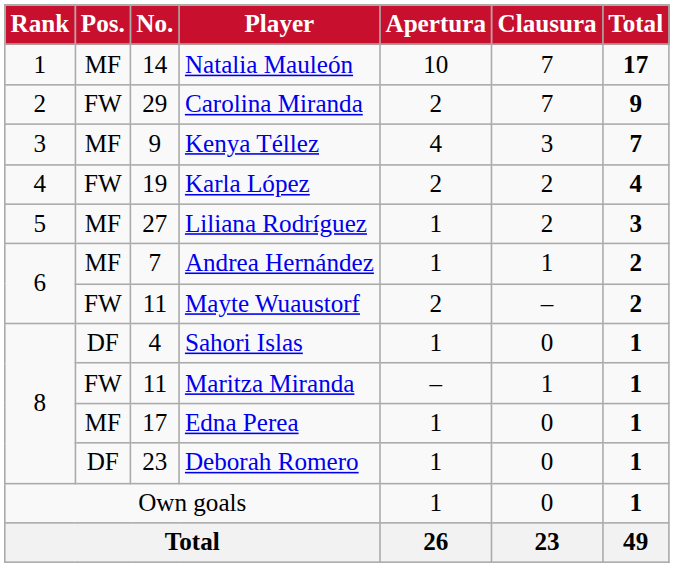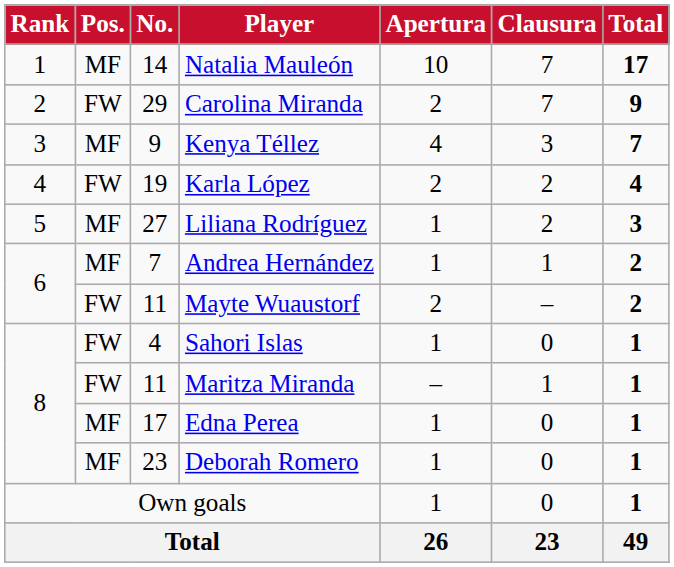 <table class="wikitable" style="text-align:center;">
 <tr>
 <th style=background-color:#C8102E;color:#FFFFFF>Rank</th>
 <th style=background-color:#C8102E;color:#FFFFFF>Pos.</th>
 <th style=background-color:#C8102E;color:#FFFFFF>No.</th>
 <th style=background-color:#C8102E;color:#FFFFFF>Player</th>
 <th style=background-color:#C8102E;color:#FFFFFF>Apertura</th>
 <th style=background-color:#C8102E;color:#FFFFFF>Clausura</th>
 <th style=background-color:#C8102E;color:#FFFFFF>Total</th>
 </tr>
 <tr>
 <td>1</td>
 <td>MF</td>
 <td>14</td>
 <td align=left> <a href='#'>Natalia Mauleón</a></td>
 <td>10</td>
 <td>7</td>
 <td><strong>17</strong></td>
 </tr>
 <tr>
 <td>2</td>
 <td>FW</td>
 <td>29</td>
 <td align=left> <a href='#'>Carolina Miranda</a></td>
 <td>2</td>
 <td>7</td>
 <td><strong>9</strong></td>
 </tr>
 <tr>
 <td>3</td>
 <td>MF</td>
 <td>9</td>
 <td align=left> <a href='#'>Kenya Téllez</a></td>
 <td>4</td>
 <td>3</td>
 <td><strong>7</strong></td>
 </tr>
 <tr>
 <td>4</td>
 <td>FW</td>
 <td>19</td>
 <td align=left> <a href='#'>Karla López</a></td>
 <td>2</td>
 <td>2</td>
 <td><strong>4</strong></td>
 </tr>
 <tr>
 <td>5</td>
 <td>MF</td>
 <td>27</td>
 <td align=left> <a href='#'>Liliana Rodríguez</a></td>
 <td>1</td>
 <td>2</td>
 <td><strong>3</strong></td>
 </tr>
 <tr>
 <td rowspan=2>6</td>
 <td>MF</td>
 <td>7</td>
 <td align=left> <a href='#'>Andrea Hernández</a></td>
 <td>1</td>
 <td>1</td>
 <td><strong>2</strong></td>
 </tr>
 <tr>
 <td>FW</td>
 <td>11</td>
 <td align=left> <a href='#'>Mayte Wuaustorf</a></td>
 <td>2</td>
 <td>–</td>
 <td><strong>2</strong></td>
 </tr>
 <tr>
 <td rowspan=4>8</td>
-<td>DF</td>
+<td>FW</td>
 <td>4</td>
 <td align=left> <a href='#'>Sahori Islas</a></td>
 <td>1</td>
 <td>0</td>
 <td><strong>1</strong></td>
 </tr>
 <tr>
 <td>FW</td>
 <td>11</td>
 <td align=left> <a href='#'>Maritza Miranda</a></td>
 <td>–</td>
 <td>1</td>
 <td><strong>1</strong></td>
 </tr>
 <tr>
 <td>MF</td>
 <td>17</td>
 <td align=left> <a href='#'>Edna Perea</a></td>
 <td>1</td>
 <td>0</td>
 <td><strong>1</strong></td>
 </tr>
 <tr>
-<td>DF</td>
+<td>MF</td>
 <td>23</td>
 <td align=left> <a href='#'>Deborah Romero</a></td>
 <td>1</td>
 <td>0</td>
 <td><strong>1</strong></td>
 </tr>
 <tr>
 <td colspan=4>Own goals</td>
 <td>1</td>
 <td>0</td>
 <td><strong>1</strong></td>
 </tr>
 <tr>
 <th align=center colspan=4>Total</th>
 <th align=center>26</th>
 <th align=center>23</th>
 <th align=center>49</th>
 </tr>
 </table>
